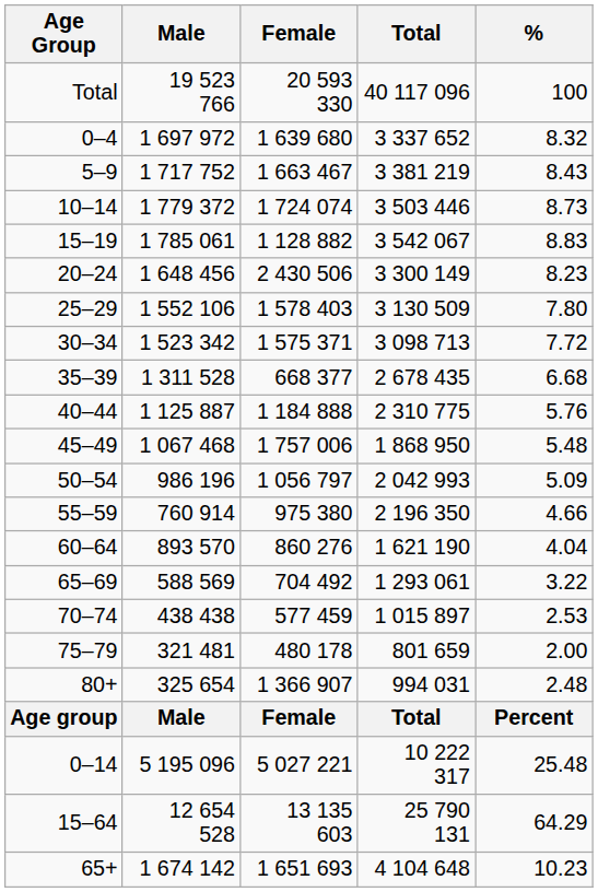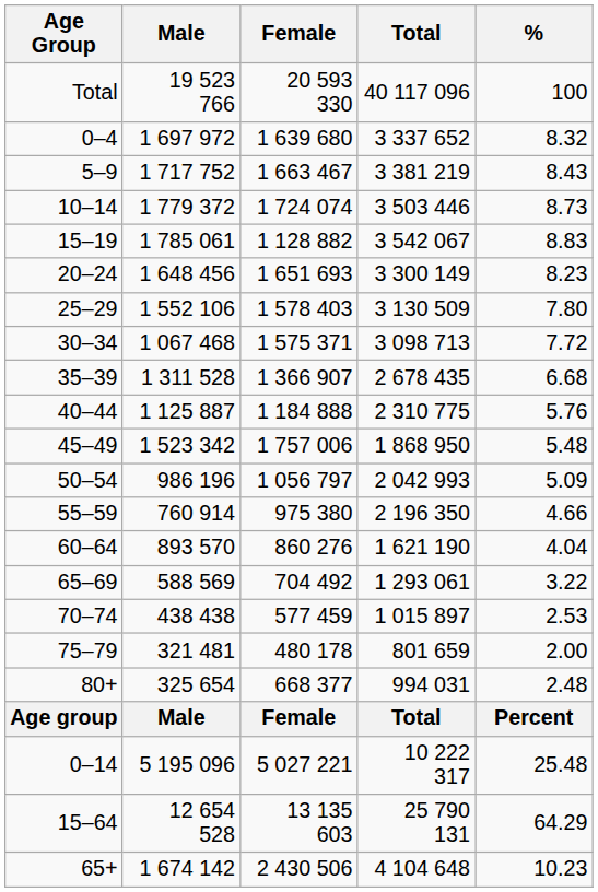 <table class="wikitable">
 <tr>
 <th width="80pt">Age Group</th>
 <th width="80pt">Male</th>
 <th width="80pt">Female</th>
 <th width="80pt">Total</th>
 <th width="80pt">%</th>
 </tr>
 <tr>
 <td align="right">Total</td>
 <td align="right">19 523 766</td>
 <td align="right">20 593 330</td>
 <td align="right">40 117 096</td>
 <td align="right">100</td>
 </tr>
 <tr>
 <td align="right">0–4</td>
 <td align="right">1 697 972</td>
 <td align="right">1 639 680</td>
 <td align="right">3 337 652</td>
 <td align="right">8.32</td>
 </tr>
 <tr>
 <td align="right">5–9</td>
 <td align="right">1 717 752</td>
 <td align="right">1 663 467</td>
 <td align="right">3 381 219</td>
 <td align="right">8.43</td>
 </tr>
 <tr>
 <td align="right">10–14</td>
 <td align="right">1 779 372</td>
 <td align="right">1 724 074</td>
 <td align="right">3 503 446</td>
 <td align="right">8.73</td>
 </tr>
 <tr>
 <td align="right">15–19</td>
 <td align="right">1 785 061</td>
 <td align="right">1 128 882</td>
 <td align="right">3 542 067</td>
 <td align="right">8.83</td>
 </tr>
 <tr>
 <td align="right">20–24</td>
 <td align="right">1 648 456</td>
-<td align="right">2 430 506</td>
+<td align="right">1 651 693</td>
 <td align="right">3 300 149</td>
 <td align="right">8.23</td>
 </tr>
 <tr>
 <td align="right">25–29</td>
 <td align="right">1 552 106</td>
 <td align="right">1 578 403</td>
 <td align="right">3 130 509</td>
 <td align="right">7.80</td>
 </tr>
 <tr>
 <td align="right">30–34</td>
-<td align="right">1 523 342</td>
+<td align="right">1 067 468</td>
 <td align="right">1 575 371</td>
 <td align="right">3 098 713</td>
 <td align="right">7.72</td>
 </tr>
 <tr>
 <td align="right">35–39</td>
 <td align="right">1 311 528</td>
-<td align="right">668 377</td>
+<td align="right">1 366 907</td>
 <td align="right">2 678 435</td>
 <td align="right">6.68</td>
 </tr>
 <tr>
 <td align="right">40–44</td>
 <td align="right">1 125 887</td>
 <td align="right">1 184 888</td>
 <td align="right">2 310 775</td>
 <td align="right">5.76</td>
 </tr>
 <tr>
 <td align="right">45–49</td>
-<td align="right">1 067 468</td>
+<td align="right">1 523 342</td>
 <td align="right">1 757 006</td>
 <td align="right">1 868 950</td>
 <td align="right">5.48</td>
 </tr>
 <tr>
 <td align="right">50–54</td>
 <td align="right">986 196</td>
 <td align="right">1 056 797</td>
 <td align="right">2 042 993</td>
 <td align="right">5.09</td>
 </tr>
 <tr>
 <td align="right">55–59</td>
 <td align="right">760 914</td>
 <td align="right">975 380</td>
 <td align="right">2 196 350</td>
 <td align="right">4.66</td>
 </tr>
 <tr>
 <td align="right">60–64</td>
 <td align="right">893 570</td>
 <td align="right">860 276</td>
 <td align="right">1 621 190</td>
 <td align="right">4.04</td>
 </tr>
 <tr>
 <td align="right">65–69</td>
 <td align="right">588 569</td>
 <td align="right">704 492</td>
 <td align="right">1 293 061</td>
 <td align="right">3.22</td>
 </tr>
 <tr>
 <td align="right">70–74</td>
 <td align="right">438 438</td>
 <td align="right">577 459</td>
 <td align="right">1 015 897</td>
 <td align="right">2.53</td>
 </tr>
 <tr>
 <td align="right">75–79</td>
 <td align="right">321 481</td>
 <td align="right">480 178</td>
 <td align="right">801 659</td>
 <td align="right">2.00</td>
 </tr>
 <tr>
 <td align="right">80+</td>
 <td align="right">325 654</td>
-<td align="right">1 366 907</td>
+<td align="right">668 377</td>
 <td align="right">994 031</td>
 <td align="right">2.48</td>
 </tr>
 <tr>
 <th width="50">Age group</th>
 <th width="80pt">Male</th>
 <th width="80">Female</th>
 <th width="80">Total</th>
 <th width="50">Percent</th>
 </tr>
 <tr>
 <td align="right">0–14</td>
 <td align="right">5 195 096</td>
 <td align="right">5 027 221</td>
 <td align="right">10 222 317</td>
 <td align="right">25.48</td>
 </tr>
 <tr>
 <td align="right">15–64</td>
 <td align="right">12 654 528</td>
 <td align="right">13 135 603</td>
 <td align="right">25 790 131</td>
 <td align="right">64.29</td>
 </tr>
 <tr>
 <td align="right">65+</td>
 <td align="right">1 674 142</td>
-<td align="right">1 651 693</td>
+<td align="right">2 430 506</td>
 <td align="right">4 104 648</td>
 <td align="right">10.23</td>
 </tr>
 <tr>
 </tr>
 </table>
